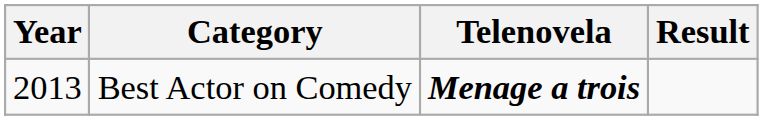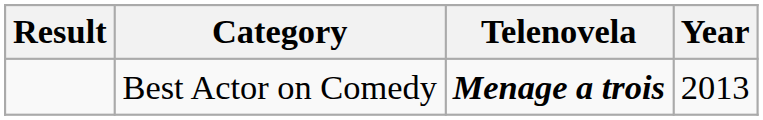 <table class="wikitable">
 <tr>
-<th><strong>Year</strong></th>
+<th><strong>Result</strong></th>
 <th><strong>Category</strong></th>
 <th><strong>Telenovela</strong></th>
-<th><strong>Result</strong></th>
+<th><strong>Year</strong></th>
 </tr>
 <tr>
-<td>2013</td>
+<td></td>
 <td>Best Actor on Comedy</td>
 <td><strong><em>Menage a trois</em></strong></td>
-<td></td>
+<td>2013</td>
 </tr>
 </table>
